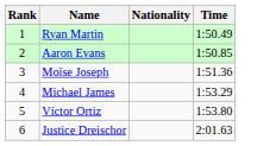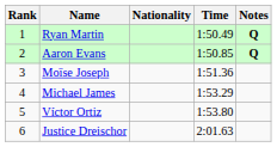 <table class="wikitable sortable" style="text-align:center">
 <tr>
 <th>Rank</th>
 <th>Name</th>
 <th>Nationality</th>
 <th>Time</th>
+<th>Notes</th>
 </tr>
 <tr bgcolor=ccffcc>
 <td align=center>1</td>
 <td align=left><a href='#'>Ryan Martin</a></td>
 <td align=left></td>
 <td>1:50.49</td>
+<td><strong>Q</strong></td>
 </tr>
 <tr bgcolor=ccffcc>
 <td align=center>2</td>
 <td align=left><a href='#'>Aaron Evans</a></td>
 <td align=left></td>
 <td>1:50.85</td>
+<td><strong>Q</strong></td>
 </tr>
 <tr>
 <td align=center>3</td>
 <td align=left><a href='#'>Moïse Joseph</a></td>
 <td align=left></td>
 <td>1:51.36</td>
+<td></td>
 </tr>
 <tr>
 <td align=center>4</td>
 <td align=left><a href='#'>Michael James</a></td>
 <td align=left></td>
 <td>1:53.29</td>
+<td></td>
 </tr>
 <tr>
 <td align=center>5</td>
 <td align=left><a href='#'>Víctor Ortiz</a></td>
 <td align=left></td>
 <td>1:53.80</td>
+<td></td>
 </tr>
 <tr>
 <td align=center>6</td>
 <td align=left><a href='#'>Justice Dreischor</a></td>
 <td align=left></td>
 <td>2:01.63</td>
+<td></td>
 </tr>
 </table>
